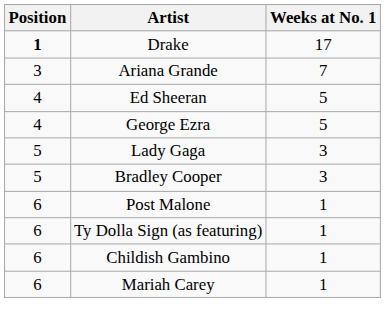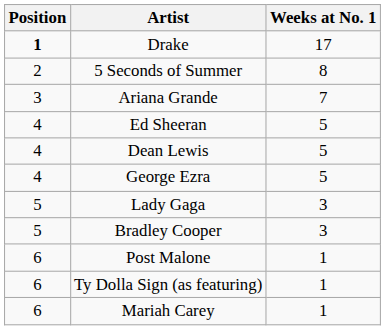 <table class="wikitable">
 <tr>
 <th style="text-align: center;">Position</th>
 <th style="text-align: center;">Artist</th>
 <th style="text-align: center;">Weeks at No. 1</th>
 </tr>
 <tr>
 <td style="text-align: center;"><strong>1</strong></td>
 <td style="text-align: center;">Drake</td>
 <td style="text-align: center;">17</td>
 </tr>
 <tr>
+<td style="text-align: center;">2</td>
+<td style="text-align: center;">5 Seconds of Summer</td>
+<td style="text-align: center;">8</td>
+</tr>
+<tr>
 <td style="text-align: center;">3</td>
 <td style="text-align: center;">Ariana Grande</td>
 <td style="text-align: center;">7</td>
 </tr>
 <tr>
 <td style="text-align: center;">4</td>
 <td style="text-align: center;">Ed Sheeran</td>
+<td style="text-align: center;">5</td>
+</tr>
+<tr>
+<td style="text-align: center;">4</td>
+<td style="text-align: center;">Dean Lewis</td>
 <td style="text-align: center;">5</td>
 </tr>
 <tr>
 <td style="text-align: center;">4</td>
 <td style="text-align: center;">George Ezra</td>
 <td style="text-align: center;">5</td>
 </tr>
 <tr>
 <td style="text-align: center;">5</td>
 <td style="text-align: center;">Lady Gaga</td>
 <td style="text-align: center;">3</td>
 </tr>
 <tr>
 <td style="text-align: center;">5</td>
 <td style="text-align: center;">Bradley Cooper</td>
 <td style="text-align: center;">3</td>
 </tr>
 <tr>
 <td style="text-align: center;">6</td>
 <td style="text-align: center;">Post Malone</td>
 <td style="text-align: center;">1</td>
 </tr>
 <tr>
 <td style="text-align: center;">6</td>
 <td style="text-align: center;">Ty Dolla Sign (as featuring)</td>
 <td style="text-align: center;">1</td>
 </tr>
 <tr>
 <td style="text-align: center;">6</td>
-<td style="text-align: center;">Childish Gambino</td>
-<td style="text-align: center;">1</td>
-</tr>
-<tr>
-<td style="text-align: center;">6</td>
 <td style="text-align: center;">Mariah Carey</td>
 <td style="text-align: center;">1</td>
 </tr>
 </table>
